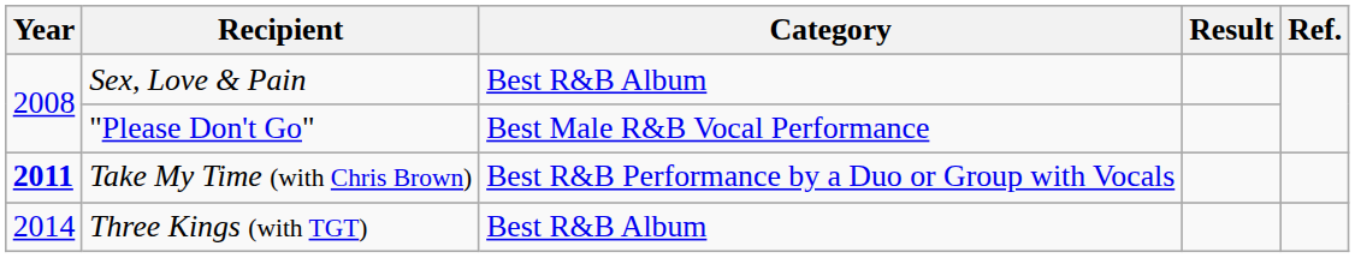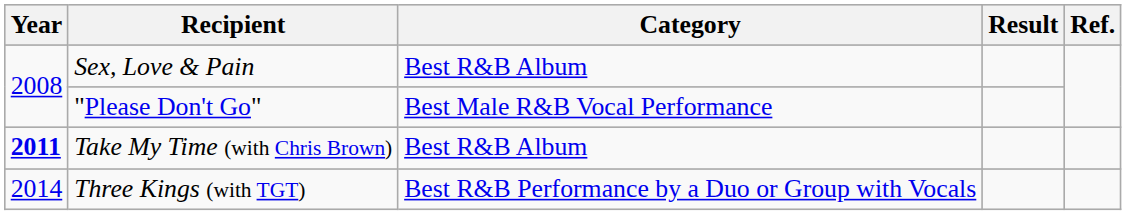 <table class="wikitable">
 <tr>
 <th>Year</th>
 <th>Recipient</th>
 <th>Category</th>
 <th>Result</th>
 <th>Ref.</th>
 </tr>
 <tr>
 <td rowspan="2"><a href='#'>2008</a></td>
 <td><em>Sex, Love & Pain</em></td>
 <td><a href='#'>Best R&B Album</a></td>
 <td></td>
 <td rowspan="2"></td>
 </tr>
 <tr>
 <td>"<a href='#'>Please Don't Go</a>"</td>
 <td><a href='#'>Best Male R&B Vocal Performance</a></td>
 <td></td>
 </tr>
 <tr>
 <td><strong><a href='#'>2011</a></strong></td>
 <td><em>Take My Time</em> <small>(with <a href='#'>Chris Brown</a>)</small></td>
-<td><a href='#'>Best R&B Performance by a Duo or Group with Vocals</a></td>
+<td><a href='#'>Best R&B Album</a></td>
 <td></td>
 <td></td>
 </tr>
 <tr>
 <td><a href='#'>2014</a></td>
 <td><em>Three Kings</em> <small>(with <a href='#'>TGT</a>)</small></td>
-<td><a href='#'>Best R&B Album</a></td>
+<td><a href='#'>Best R&B Performance by a Duo or Group with Vocals</a></td>
 <td></td>
 <td></td>
 </tr>
 </table>
